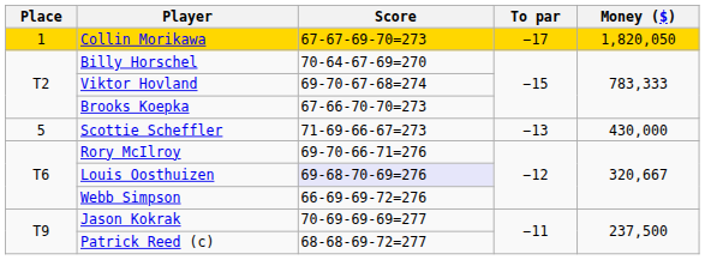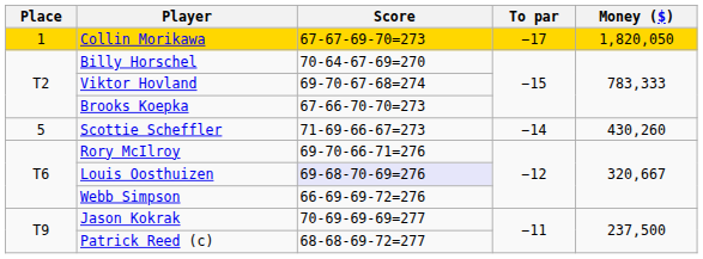 <table class="wikitable" style="width:50em;margin-bottom:0;">
 <tr>
 <th>Place</th>
 <th>Player</th>
 <th>Score</th>
 <th>To par</th>
 <th>Money (<a href='#'>$</a>)</th>
 </tr>
 <tr style="background:gold">
 <td align=center>1</td>
 <td> <a href='#'>Collin Morikawa</a></td>
 <td>67-67-69-70=273</td>
 <td align=center>−17</td>
 <td align=center>1,820,050</td>
 </tr>
 <tr>
 <td rowspan=3 align=center>T2</td>
 <td> <a href='#'>Billy Horschel</a></td>
 <td>70-64-67-69=270</td>
 <td rowspan=3 align=center>−15</td>
 <td rowspan=3 align=center>783,333</td>
 </tr>
 <tr>
 <td> <a href='#'>Viktor Hovland</a></td>
 <td>69-70-67-68=274</td>
 </tr>
 <tr>
 <td> <a href='#'>Brooks Koepka</a></td>
 <td>67-66-70-70=273</td>
 </tr>
 <tr>
 <td align=center>5</td>
 <td> <a href='#'>Scottie Scheffler</a></td>
 <td>71-69-66-67=273</td>
-<td align=center>−13</td>
-<td align=center>430,000</td>
+<td align=center>−14</td>
+<td align=center>430,260</td>
 </tr>
 <tr>
 <td rowspan=3 align=center>T6</td>
 <td> <a href='#'>Rory McIlroy</a></td>
 <td>69-70-66-71=276</td>
 <td rowspan=3 align=center>−12</td>
 <td rowspan=3 align=center>320,667</td>
 </tr>
 <tr>
 <td> <a href='#'>Louis Oosthuizen</a></td>
 <td style="background: lavender;">69-68-70-69=276</td>
 </tr>
 <tr>
 <td> <a href='#'>Webb Simpson</a></td>
 <td>66-69-69-72=276</td>
 </tr>
 <tr>
 <td rowspan=2 align=center>T9</td>
 <td> <a href='#'>Jason Kokrak</a></td>
 <td>70-69-69-69=277</td>
 <td rowspan=2 align=center>−11</td>
 <td rowspan=2 align=center>237,500</td>
 </tr>
 <tr>
 <td> <a href='#'>Patrick Reed</a> (c)</td>
 <td>68-68-69-72=277</td>
 </tr>
 </table>
